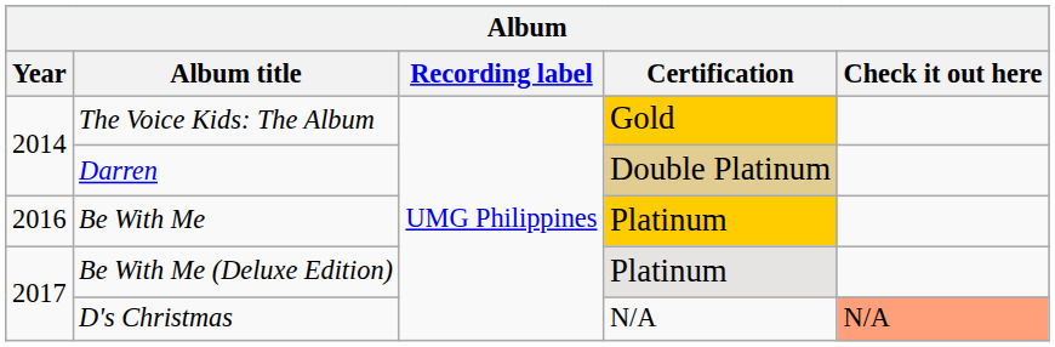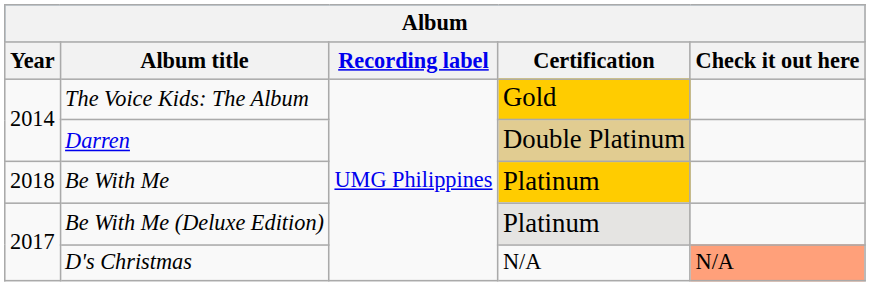 <table class="wikitable" style="font-size: 90%;">
 <tr style="background:#75b2dd; text-align:center;">
 <th colspan="5">Album</th>
 </tr>
 <tr>
 <th>Year</th>
 <th>Album title</th>
 <th><a href='#'>Recording label</a></th>
 <th>Certification</th>
 <th>Check it out here</th>
 </tr>
 <tr>
 <td rowspan=2>2014</td>
 <td><em>The Voice Kids: The Album</em></td>
 <td rowspan="5"><a href='#'>UMG Philippines</a></td>
 <td style="background:#fc0;"><big>Gold</big></td>
 <td></td>
 </tr>
 <tr>
 <td><em><a href='#'>Darren</a></em></td>
 <td style="background:#e1cc91;"><big>Double Platinum</big></td>
 <td></td>
 </tr>
 <tr>
-<td>2016</td>
+<td>2018</td>
 <td><em>Be With Me</em></td>
 <td style="background:#fc0;"><big>Platinum</big></td>
 <td></td>
 </tr>
 <tr>
 <td rowspan="2">2017</td>
 <td><em>Be With Me (Deluxe Edition)</em></td>
 <td style="background:#e5e4e2;"><big>Platinum</big></td>
 <td></td>
 </tr>
 <tr>
 <td><em>D's Christmas</em></td>
 <td>N/A</td>
 <td style="background: lightsalmon;">N/A</td>
 </tr>
 </table>
